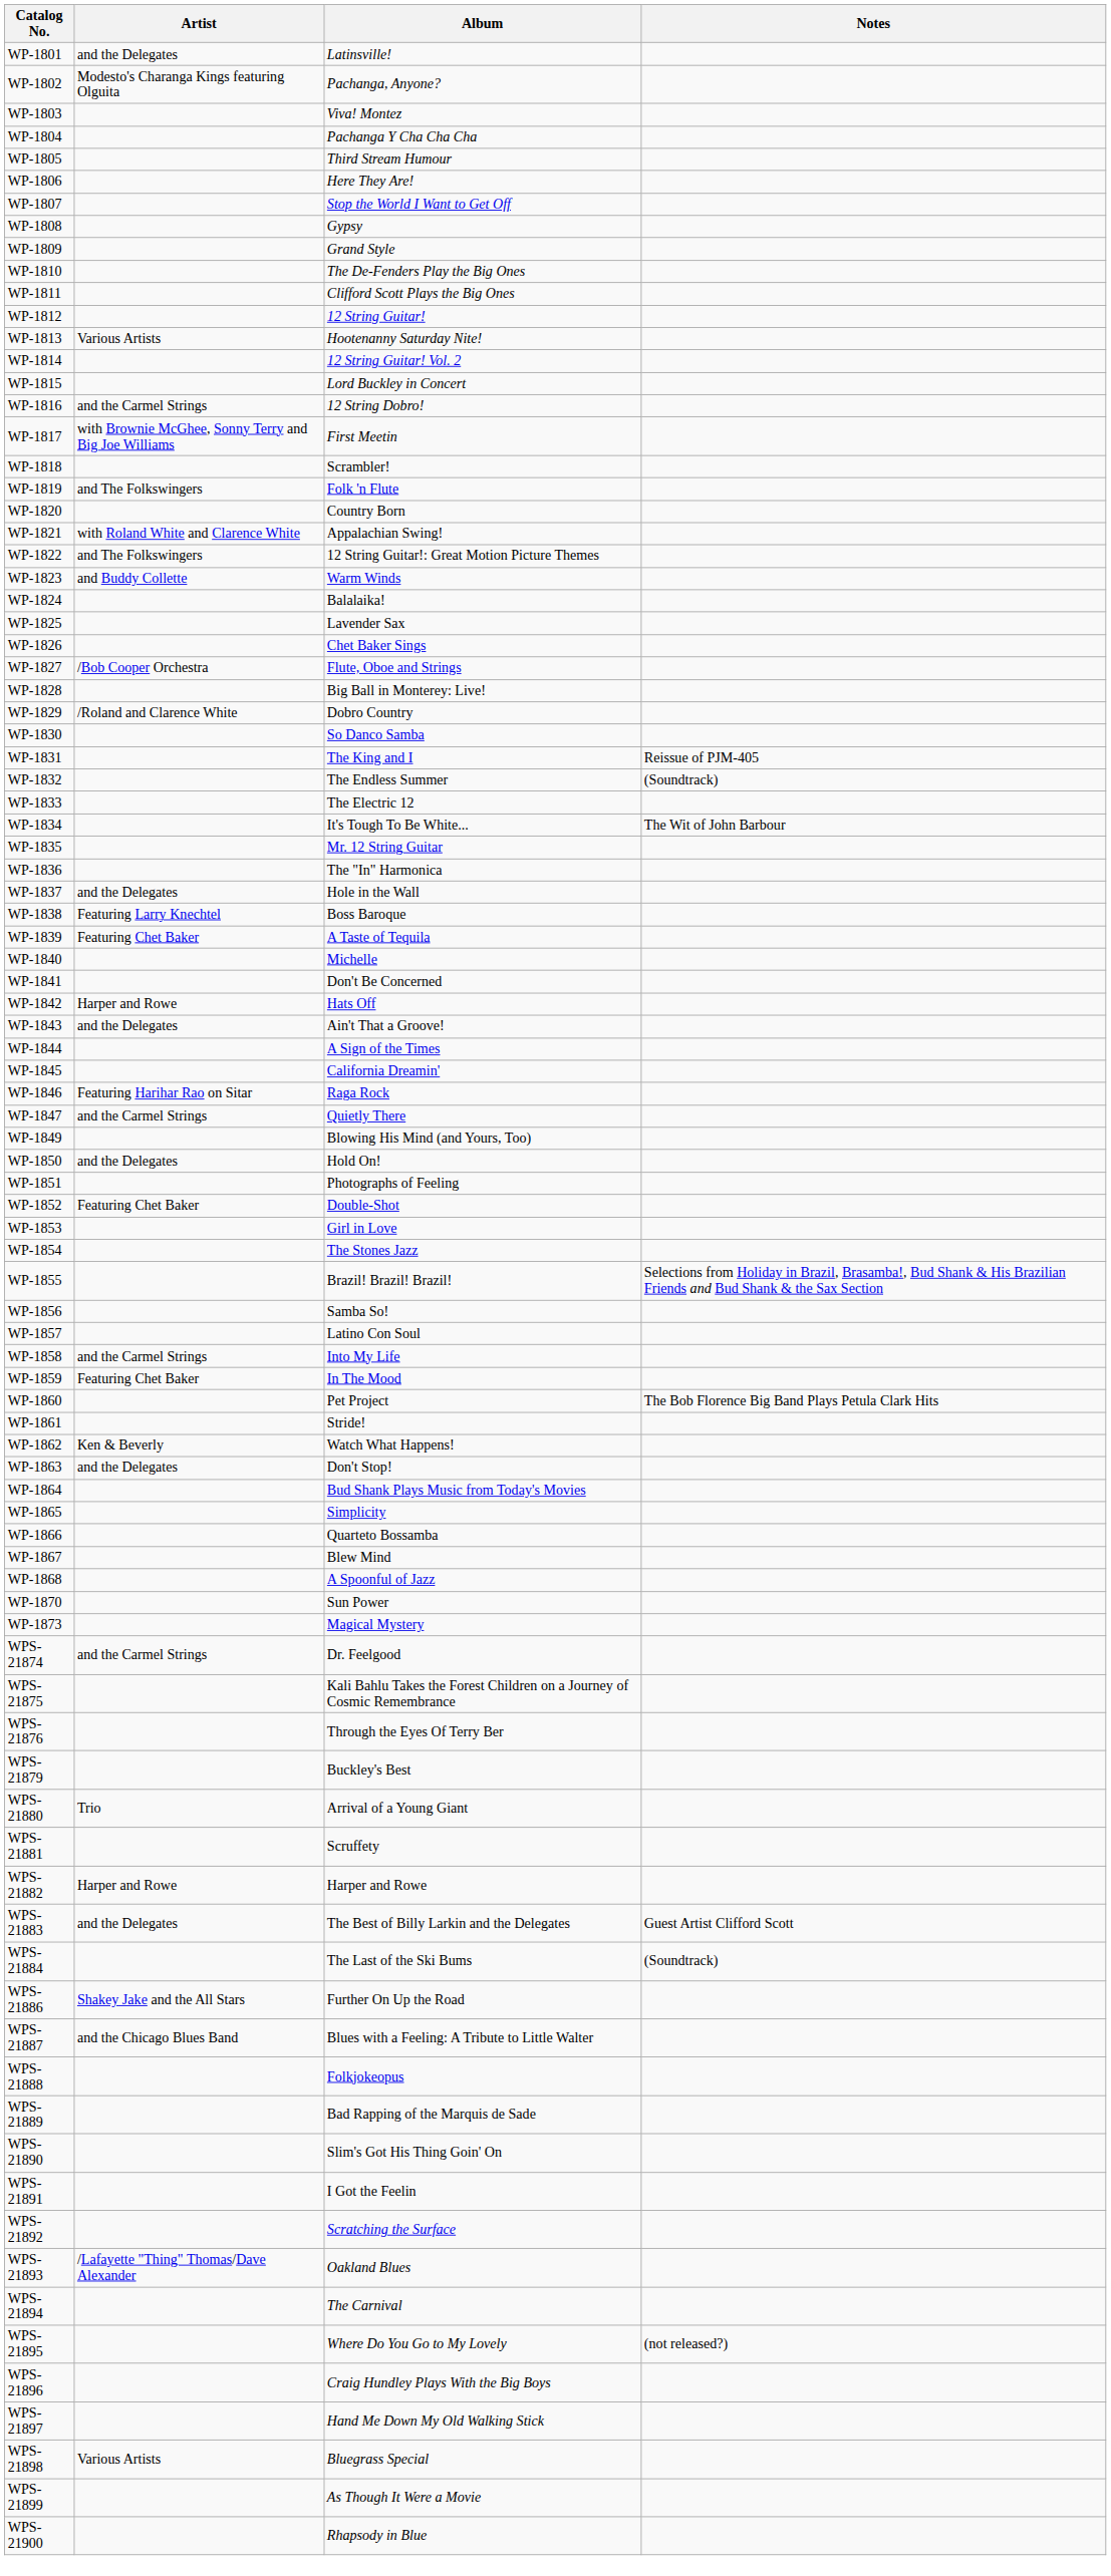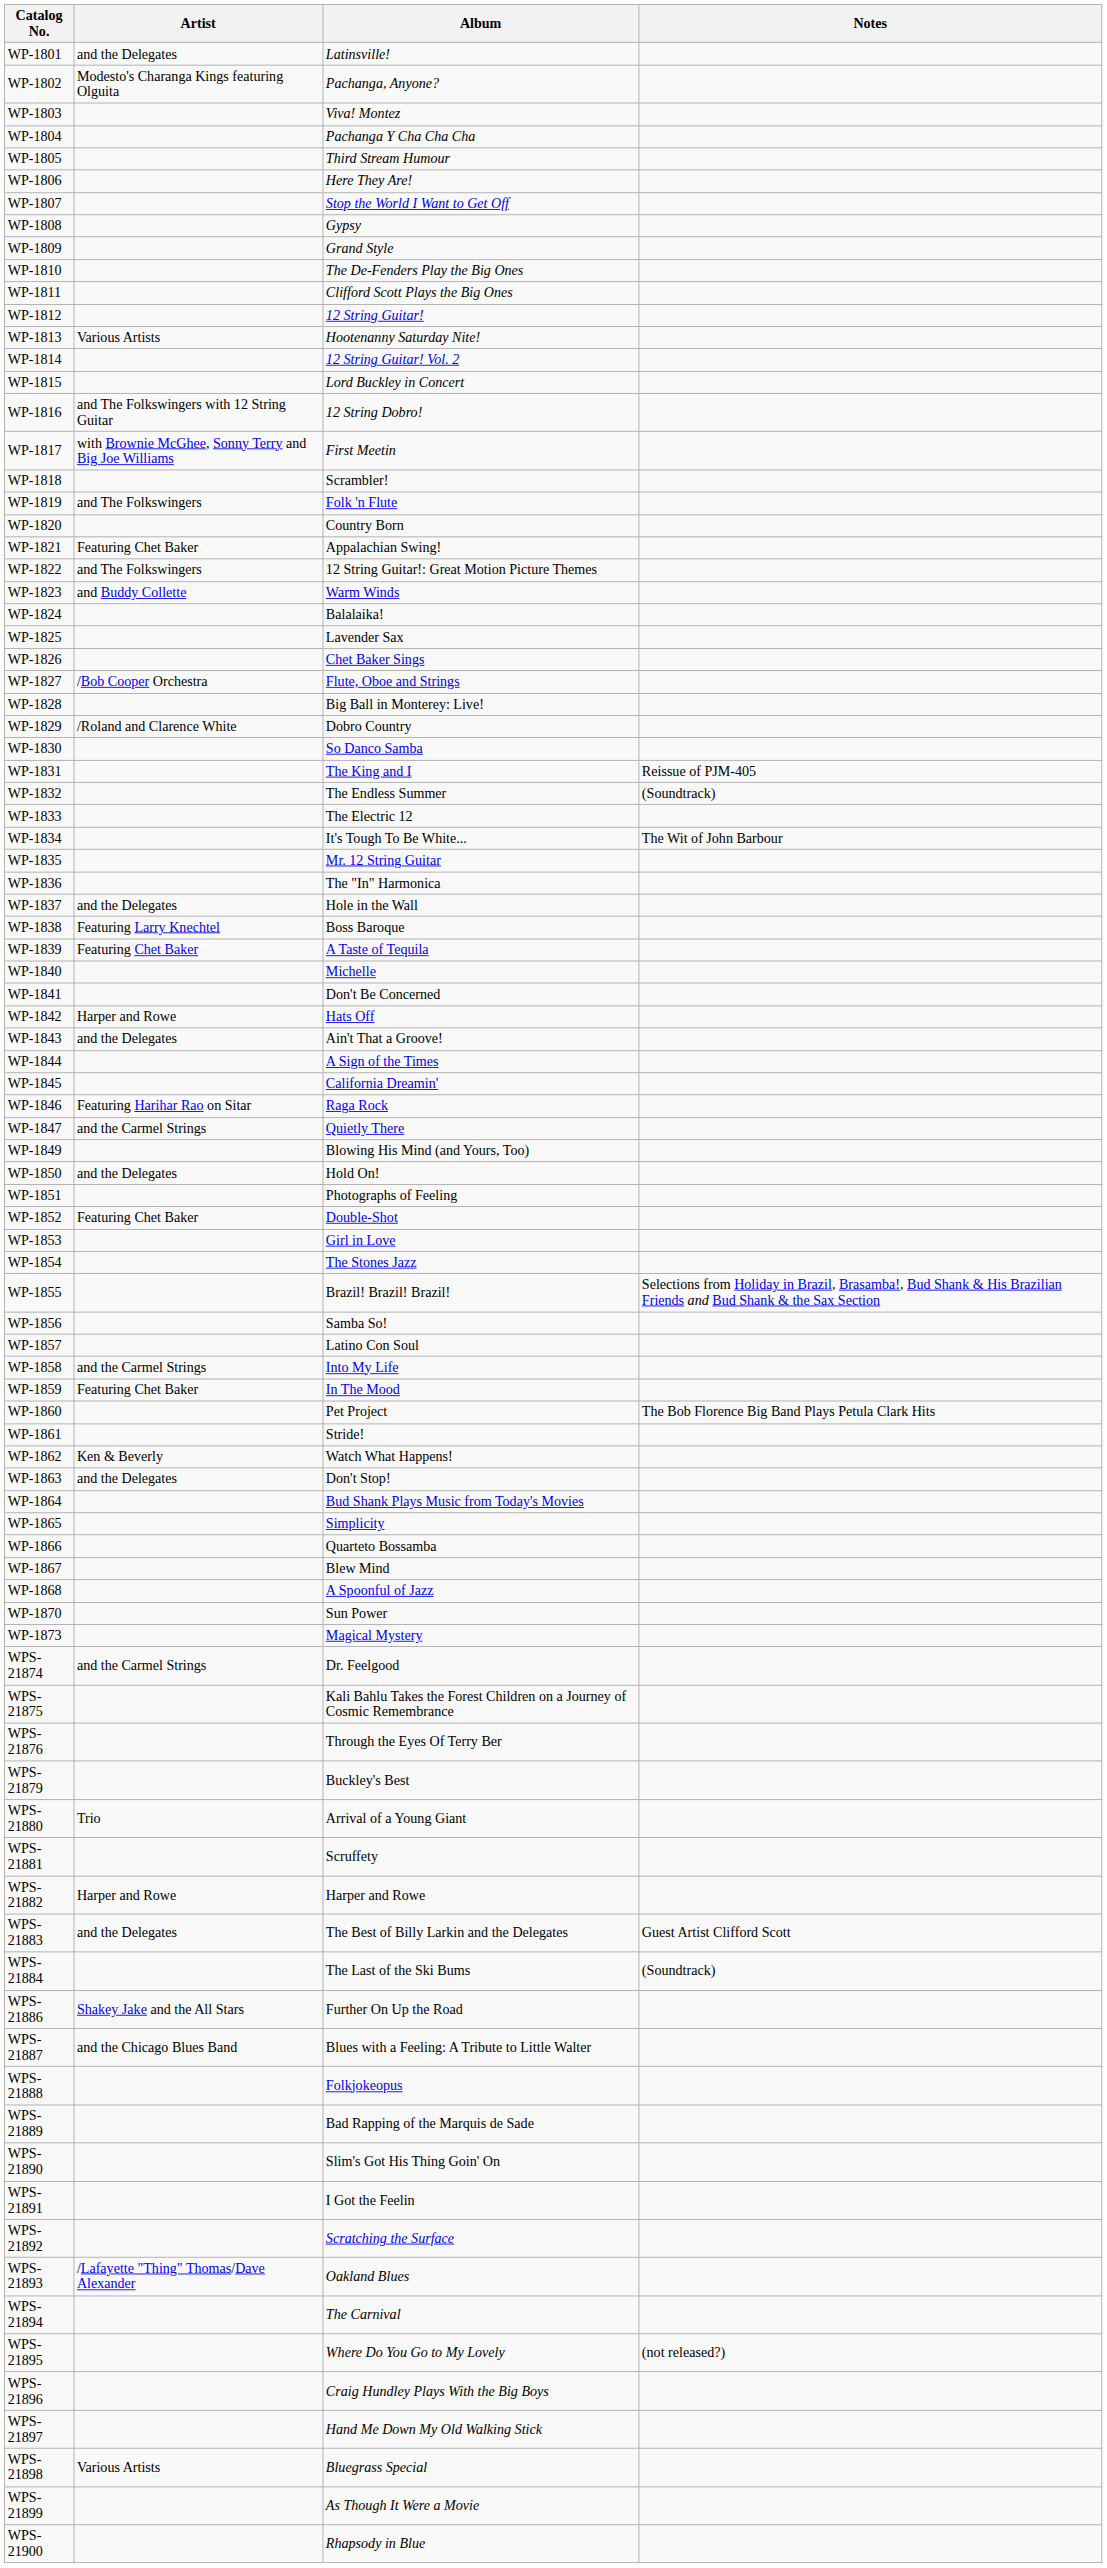 <table class="wikitable sortable">
 <tr>
 <th>Catalog No.</th>
 <th>Artist</th>
 <th>Album</th>
 <th>Notes</th>
 </tr>
 <tr>
 <td>WP-1801</td>
 <td> and the Delegates</td>
 <td><em>Latinsville!</em></td>
 <td></td>
 </tr>
 <tr>
 <td>WP-1802</td>
 <td>Modesto's Charanga Kings featuring Olguita</td>
 <td><em>Pachanga, Anyone?</em></td>
 <td></td>
 </tr>
 <tr>
 <td>WP-1803</td>
 <td></td>
 <td><em>Viva! Montez</em></td>
 <td></td>
 </tr>
 <tr>
 <td>WP-1804</td>
 <td></td>
 <td><em>Pachanga Y Cha Cha Cha</em></td>
 <td></td>
 </tr>
 <tr>
 <td>WP-1805</td>
 <td></td>
 <td><em>Third Stream Humour</em></td>
 <td></td>
 </tr>
 <tr>
 <td>WP-1806</td>
 <td></td>
 <td><em>Here They Are!</em></td>
 <td></td>
 </tr>
 <tr>
 <td>WP-1807</td>
 <td></td>
 <td><em><a href='#'>Stop the World I Want to Get Off</a></em></td>
 <td></td>
 </tr>
 <tr>
 <td>WP-1808</td>
 <td></td>
 <td><em>Gypsy</em></td>
 <td></td>
 </tr>
 <tr>
 <td>WP-1809</td>
 <td></td>
 <td><em>Grand Style</em></td>
 <td></td>
 </tr>
 <tr>
 <td>WP-1810</td>
 <td></td>
 <td><em>The De-Fenders Play the Big Ones</em></td>
 <td></td>
 </tr>
 <tr>
 <td>WP-1811</td>
 <td></td>
 <td><em>Clifford Scott Plays the Big Ones</em></td>
 <td></td>
 </tr>
 <tr>
 <td>WP-1812</td>
 <td></td>
 <td><em><a href='#'>12 String Guitar!</a></em></td>
 <td></td>
 </tr>
 <tr>
 <td>WP-1813</td>
 <td>Various Artists</td>
 <td><em>Hootenanny Saturday Nite!</em></td>
 <td></td>
 </tr>
 <tr>
 <td>WP-1814</td>
 <td></td>
 <td><em><a href='#'>12 String Guitar! Vol. 2</a></em></td>
 <td></td>
 </tr>
 <tr>
 <td>WP-1815</td>
 <td></td>
 <td><em>Lord Buckley in Concert</em></td>
 <td></td>
 </tr>
 <tr>
 <td>WP-1816</td>
-<td> and the Carmel Strings</td>
+<td> and The Folkswingers with 12 String Guitar</td>
 <td><em>12 String Dobro!</em></td>
 <td></td>
 </tr>
 <tr>
 <td>WP-1817</td>
 <td> with <a href='#'>Brownie McGhee</a>, <a href='#'>Sonny Terry</a> and <a href='#'>Big Joe Williams</a></td>
 <td><em>First Meetin<strong></td>
 <td></td>
 </tr>
 <tr>
 <td>WP-1818</td>
 <td></td>
 <td></em>Scrambler!<em></td>
 <td></td>
 </tr>
 <tr>
 <td>WP-1819</td>
 <td> and The Folkswingers</td>
 <td></em><a href='#'>Folk 'n Flute</a><em></td>
 <td></td>
 </tr>
 <tr>
 <td>WP-1820</td>
 <td></td>
 <td></em>Country Born<em></td>
 <td></td>
 </tr>
 <tr>
 <td>WP-1821</td>
-<td> with <a href='#'>Roland White</a> and <a href='#'>Clarence White</a></td>
+<td> Featuring Chet Baker</td>
 <td></em>Appalachian Swing!<em></td>
 <td></td>
 </tr>
 <tr>
 <td>WP-1822</td>
 <td> and The Folkswingers</td>
 <td></em>12 String Guitar!: Great Motion Picture Themes<em></td>
 <td></td>
 </tr>
 <tr>
 <td>WP-1823</td>
 <td> and <a href='#'>Buddy Collette</a></td>
 <td></em><a href='#'>Warm Winds</a><em></td>
 <td></td>
 </tr>
 <tr>
 <td>WP-1824</td>
 <td></td>
 <td></em>Balalaika!<em></td>
 <td></td>
 </tr>
 <tr>
 <td>WP-1825</td>
 <td></td>
 <td></em>Lavender Sax<em></td>
 <td></td>
 </tr>
 <tr>
 <td>WP-1826</td>
 <td></td>
 <td></em><a href='#'>Chet Baker Sings</a><em></td>
 <td></td>
 </tr>
 <tr>
 <td>WP-1827</td>
 <td>/<a href='#'>Bob Cooper</a> Orchestra</td>
 <td></em><a href='#'>Flute, Oboe and Strings</a><em></td>
 <td></td>
 </tr>
 <tr>
 <td>WP-1828</td>
 <td></td>
 <td></em>Big Ball in Monterey: Live!<em></td>
 <td></td>
 </tr>
 <tr>
 <td>WP-1829</td>
 <td>/Roland and Clarence White</td>
 <td></em>Dobro Country<em></td>
 <td></td>
 </tr>
 <tr>
 <td>WP-1830</td>
 <td></td>
 <td></em><a href='#'>So Danco Samba</a><em></td>
 <td></td>
 </tr>
 <tr>
 <td>WP-1831</td>
 <td></td>
 <td></em><a href='#'>The King and I</a><em></td>
 <td>Reissue of PJM-405</td>
 </tr>
 <tr>
 <td>WP-1832</td>
 <td></td>
 <td></em>The Endless Summer<em></td>
 <td>(Soundtrack)</td>
 </tr>
 <tr>
 <td>WP-1833</td>
 <td></td>
 <td></em>The Electric 12<em></td>
 <td></td>
 </tr>
 <tr>
 <td>WP-1834</td>
 <td></td>
 <td></em>It's Tough To Be White...<em></td>
 <td>The Wit of John Barbour</td>
 </tr>
 <tr>
 <td>WP-1835</td>
 <td></td>
 <td></em><a href='#'>Mr. 12 String Guitar</a><em></td>
 <td></td>
 </tr>
 <tr>
 <td>WP-1836</td>
 <td></td>
 <td></em>The "In" Harmonica<em></td>
 <td></td>
 </tr>
 <tr>
 <td>WP-1837</td>
 <td> and the Delegates</td>
 <td></em>Hole in the Wall<em></td>
 <td></td>
 </tr>
 <tr>
 <td>WP-1838</td>
 <td> Featuring <a href='#'>Larry Knechtel</a></td>
 <td></em>Boss Baroque<em></td>
 <td></td>
 </tr>
 <tr>
 <td>WP-1839</td>
 <td> Featuring <a href='#'>Chet Baker</a></td>
 <td></em><a href='#'>A Taste of Tequila</a><em></td>
 <td></td>
 </tr>
 <tr>
 <td>WP-1840</td>
 <td></td>
 <td></em><a href='#'>Michelle</a><em></td>
 <td></td>
 </tr>
 <tr>
 <td>WP-1841</td>
 <td></td>
 <td></em>Don't Be Concerned<em></td>
 <td></td>
 </tr>
 <tr>
 <td>WP-1842</td>
 <td>Harper and Rowe</td>
 <td></em><a href='#'>Hats Off</a><em></td>
 <td></td>
 </tr>
 <tr>
 <td>WP-1843</td>
 <td> and the Delegates</td>
 <td></em>Ain't That a Groove!<em></td>
 <td></td>
 </tr>
 <tr>
 <td>WP-1844</td>
 <td></td>
 <td></em><a href='#'>A Sign of the Times</a><em></td>
 <td></td>
 </tr>
 <tr>
 <td>WP-1845</td>
 <td></td>
 <td></em><a href='#'>California Dreamin'</a><em></td>
 <td></td>
 </tr>
 <tr>
 <td>WP-1846</td>
 <td> Featuring <a href='#'>Harihar Rao</a> on Sitar</td>
 <td></em><a href='#'>Raga Rock</a><em></td>
 <td></td>
 </tr>
 <tr>
 <td>WP-1847</td>
 <td> and the Carmel Strings</td>
 <td></em><a href='#'>Quietly There</a><em></td>
 <td></td>
 </tr>
 <tr>
 <td>WP-1849</td>
 <td></td>
 <td></em>Blowing His Mind (and Yours, Too)<em></td>
 <td></td>
 </tr>
 <tr>
 <td>WP-1850</td>
 <td> and the Delegates</td>
 <td></em>Hold On!<em></td>
 <td></td>
 </tr>
 <tr>
 <td>WP-1851</td>
 <td></td>
 <td></em>Photographs of Feeling<em></td>
 <td></td>
 </tr>
 <tr>
 <td>WP-1852</td>
 <td> Featuring Chet Baker</td>
 <td></em><a href='#'>Double-Shot</a><em></td>
 <td></td>
 </tr>
 <tr>
 <td>WP-1853</td>
 <td></td>
 <td></em><a href='#'>Girl in Love</a><em></td>
 <td></td>
 </tr>
 <tr>
 <td>WP-1854</td>
 <td></td>
 <td></em><a href='#'>The Stones Jazz</a><em></td>
 <td></td>
 </tr>
 <tr>
 <td>WP-1855</td>
 <td></td>
 <td></em>Brazil! Brazil! Brazil!<em></td>
 <td>Selections from </em><a href='#'>Holiday in Brazil</a><em>, </em><a href='#'>Brasamba!</a><em>, </em><a href='#'>Bud Shank & His Brazilian Friends</a><em> and </em><a href='#'>Bud Shank & the Sax Section</a><em></td>
 </tr>
 <tr>
 <td>WP-1856</td>
 <td></td>
 <td></em>Samba So!<em></td>
 <td></td>
 </tr>
 <tr>
 <td>WP-1857</td>
 <td></td>
 <td></em>Latino Con Soul<em></td>
 <td></td>
 </tr>
 <tr>
 <td>WP-1858</td>
 <td> and the Carmel Strings</td>
 <td></em><a href='#'>Into My Life</a><em></td>
 <td></td>
 </tr>
 <tr>
 <td>WP-1859</td>
 <td> Featuring Chet Baker</td>
 <td></em><a href='#'>In The Mood</a><em></td>
 <td></td>
 </tr>
 <tr>
 <td>WP-1860</td>
 <td></td>
 <td></em>Pet Project<em></td>
 <td>The Bob Florence Big Band Plays Petula Clark Hits</td>
 </tr>
 <tr>
 <td>WP-1861</td>
 <td></td>
 <td></em>Stride!<em></td>
 <td></td>
 </tr>
 <tr>
 <td>WP-1862</td>
 <td>Ken & Beverly</td>
 <td></em>Watch What Happens!<em></td>
 <td></td>
 </tr>
 <tr>
 <td>WP-1863</td>
 <td> and the Delegates</td>
 <td></em>Don't Stop!<em></td>
 <td></td>
 </tr>
 <tr>
 <td>WP-1864</td>
 <td></td>
 <td></em><a href='#'>Bud Shank Plays Music from Today's Movies</a><em></td>
 <td></td>
 </tr>
 <tr>
 <td>WP-1865</td>
 <td></td>
 <td></em><a href='#'>Simplicity</a><em></td>
 <td></td>
 </tr>
 <tr>
 <td>WP-1866</td>
 <td></td>
 <td></em>Quarteto Bossamba<em></td>
 <td></td>
 </tr>
 <tr>
 <td>WP-1867</td>
 <td></td>
 <td></em>Blew Mind<em></td>
 <td></td>
 </tr>
 <tr>
 <td>WP-1868</td>
 <td></td>
 <td></em><a href='#'>A Spoonful of Jazz</a><em></td>
 <td></td>
 </tr>
 <tr>
 <td>WP-1870</td>
 <td></td>
 <td></em>Sun Power<em></td>
 <td></td>
 </tr>
 <tr>
 <td>WP-1873</td>
 <td></td>
 <td></em><a href='#'>Magical Mystery</a><em></td>
 <td></td>
 </tr>
 <tr>
 <td>WPS-21874</td>
 <td> and the Carmel Strings</td>
 <td></em>Dr. Feelgood<em></td>
 <td></td>
 </tr>
 <tr>
 <td>WPS-21875</td>
 <td></td>
 <td></em>Kali Bahlu Takes the Forest Children on a Journey of Cosmic Remembrance<em></td>
 <td></td>
 </tr>
 <tr>
 <td>WPS-21876</td>
 <td></td>
 <td></em>Through the Eyes Of Terry Ber<em></td>
 <td></td>
 </tr>
 <tr>
 <td>WPS-21879</td>
 <td></td>
 <td></em>Buckley's Best<em></td>
 <td></td>
 </tr>
 <tr>
 <td>WPS-21880</td>
 <td> Trio</td>
 <td></em>Arrival of a Young Giant<em></td>
 <td></td>
 </tr>
 <tr>
 <td>WPS-21881</td>
 <td></td>
 <td></em>Scruffety<em></td>
 <td></td>
 </tr>
 <tr>
 <td>WPS-21882</td>
 <td>Harper and Rowe</td>
 <td></em>Harper and Rowe<em></td>
 <td></td>
 </tr>
 <tr>
 <td>WPS-21883</td>
 <td> and the Delegates</td>
 <td></em>The Best of Billy Larkin and the Delegates<em></td>
 <td>Guest Artist Clifford Scott</td>
 </tr>
 <tr>
 <td>WPS-21884</td>
 <td></td>
 <td></em>The Last of the Ski Bums<em></td>
 <td>(Soundtrack)</td>
 </tr>
 <tr>
 <td>WPS-21886</td>
 <td><a href='#'>Shakey Jake</a> and the All Stars</td>
 <td></em>Further On Up the Road<em></td>
 <td></td>
 </tr>
 <tr>
 <td>WPS-21887</td>
 <td> and the Chicago Blues Band</td>
 <td></em>Blues with a Feeling: A Tribute to Little Walter<em></td>
 <td></td>
 </tr>
 <tr>
 <td>WPS-21888</td>
 <td></td>
 <td></em><a href='#'>Folkjokeopus</a><em></td>
 <td></td>
 </tr>
 <tr>
 <td>WPS-21889</td>
 <td></td>
 <td></em>Bad Rapping of the Marquis de Sade<em></td>
 <td></td>
 </tr>
 <tr>
 <td>WPS-21890</td>
 <td></td>
 <td></em>Slim's Got His Thing Goin' On<em></td>
 <td></td>
 </tr>
 <tr>
 <td>WPS-21891</td>
 <td></td>
 <td></em>I Got the Feelin</strong></td>
 <td></td>
 </tr>
 <tr>
 <td>WPS-21892</td>
 <td></td>
 <td><em><a href='#'>Scratching the Surface</a></em></td>
 <td></td>
 </tr>
 <tr>
 <td>WPS-21893</td>
 <td>/<a href='#'>Lafayette "Thing" Thomas</a>/<a href='#'>Dave Alexander</a></td>
 <td><em>Oakland Blues</em></td>
 <td></td>
 </tr>
 <tr>
 <td>WPS-21894</td>
 <td></td>
 <td><em>The Carnival</em></td>
 <td></td>
 </tr>
 <tr>
 <td>WPS-21895</td>
 <td></td>
 <td><em>Where Do You Go to My Lovely</em></td>
 <td>(not released?)</td>
 </tr>
 <tr>
 <td>WPS-21896</td>
 <td></td>
 <td><em>Craig Hundley Plays With the Big Boys</em></td>
 <td></td>
 </tr>
 <tr>
 <td>WPS-21897</td>
 <td></td>
 <td><em>Hand Me Down My Old Walking Stick</em></td>
 <td></td>
 </tr>
 <tr>
 <td>WPS-21898</td>
 <td>Various Artists</td>
 <td><em>Bluegrass Special</em></td>
 <td></td>
 </tr>
 <tr>
 <td>WPS-21899</td>
 <td></td>
 <td><em>As Though It Were a Movie</em></td>
 <td></td>
 </tr>
 <tr>
 <td>WPS-21900</td>
 <td></td>
 <td><em>Rhapsody in Blue</em></td>
 <td></td>
 </tr>
 </table>
